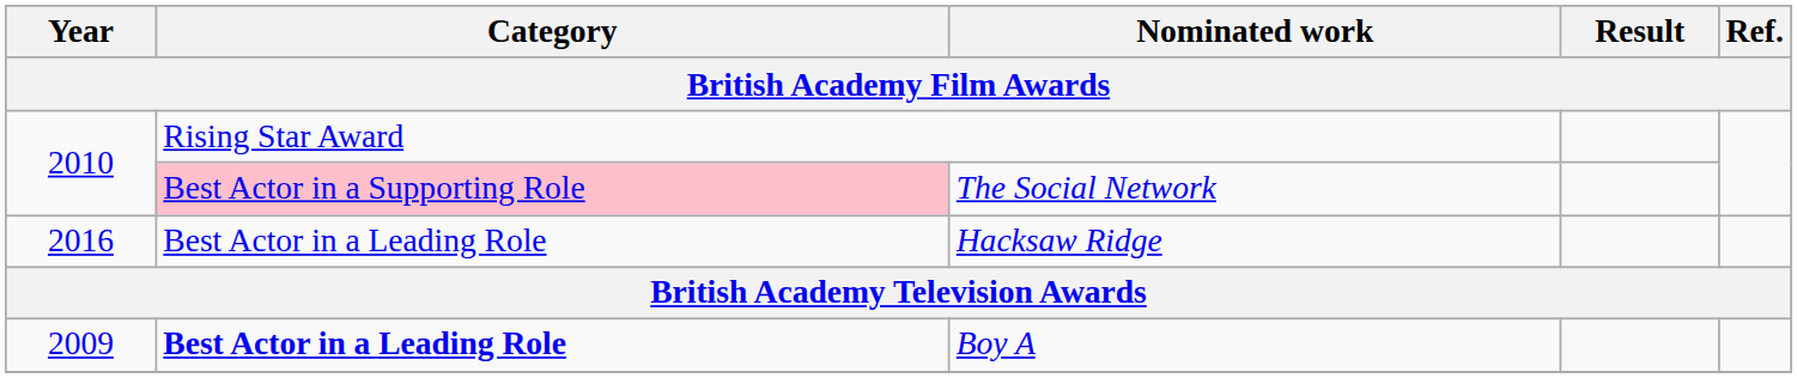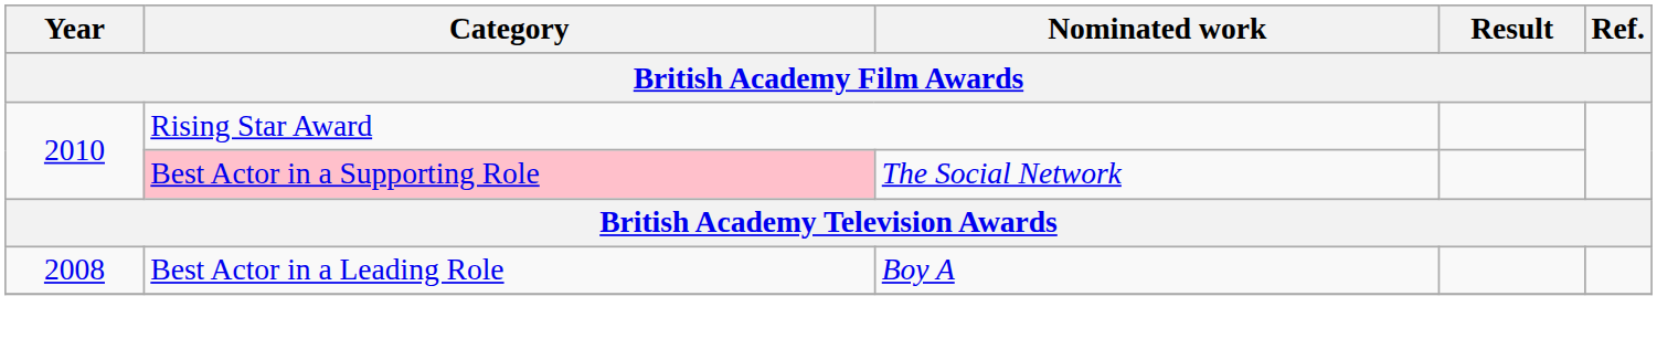 <table class=wikitable>
 <tr>
 <th scope="col" style="width:5em;">Year</th>
 <th scope="col" style="width:32em;">Category</th>
 <th scope="col" style="width:24em;">Nominated work</th>
 <th scope="col" style="width:5em;">Result</th>
 <th scope="col">Ref.</th>
 </tr>
 <tr>
 <th colspan=5><a href='#'>British Academy Film Awards</a></th>
 </tr>
 <tr>
 <td rowspan="2", style="text-align:center;"><a href='#'>2010</a></td>
 <td colspan=2><a href='#'>Rising Star Award</a></td>
 <td></td>
 <td rowspan=2></td>
 </tr>
 <tr>
 <td style="background: pink;"><a href='#'>Best Actor in a Supporting Role</a></td>
 <td><em><a href='#'>The Social Network</a></em></td>
 <td></td>
 </tr>
 <tr>
-<td style="text-align:center;"><a href='#'>2016</a></td>
-<td><a href='#'>Best Actor in a Leading Role</a></td>
-<td><em><a href='#'>Hacksaw Ridge</a></em></td>
-<td></td>
-<td style="text-align:center;"></td>
-</tr>
-<tr>
 <th colspan=5><a href='#'>British Academy Television Awards</a></th>
 </tr>
 <tr>
-<td style="text-align:center;"><a href='#'>2009</a></td>
-<td><strong><a href='#'>Best Actor in a Leading Role</a></strong></td>
+<td style="text-align:center;"><a href='#'>2008</a></td>
+<td><a href='#'>Best Actor in a Leading Role</a></td>
 <td><em><a href='#'>Boy A</a></em></td>
 <td></td>
 <td></td>
 </tr>
 <tr>
 </tr>
 </table>
